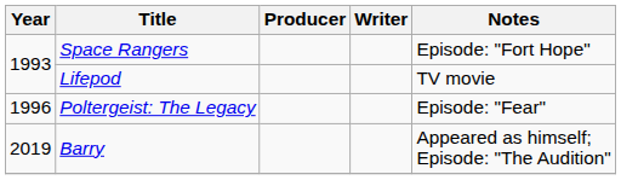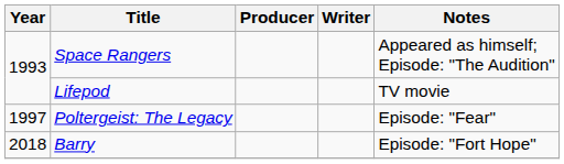 <table class="wikitable">
 <tr>
 <th>Year</th>
 <th>Title</th>
 <th scope="col">Producer</th>
 <th scope="col">Writer</th>
 <th>Notes</th>
 </tr>
 <tr>
 <td rowspan=2>1993</td>
 <td><em><a href='#'>Space Rangers</a></em></td>
 <td></td>
 <td></td>
-<td>Episode: "Fort Hope"</td>
+<td>Appeared as himself;<br>Episode: "The Audition"</td>
 </tr>
 <tr>
 <td><em><a href='#'>Lifepod</a></em></td>
 <td></td>
 <td></td>
 <td>TV movie</td>
 </tr>
 <tr>
-<td>1996</td>
+<td>1997</td>
 <td><em><a href='#'>Poltergeist: The Legacy</a></em></td>
 <td></td>
 <td></td>
 <td>Episode: "Fear"</td>
 </tr>
 <tr>
-<td>2019</td>
+<td>2018</td>
 <td><em><a href='#'>Barry</a></em></td>
 <td></td>
 <td></td>
-<td>Appeared as himself;<br>Episode: "The Audition"</td>
+<td>Episode: "Fort Hope"</td>
 </tr>
 <tr>
 </tr>
 </table>
